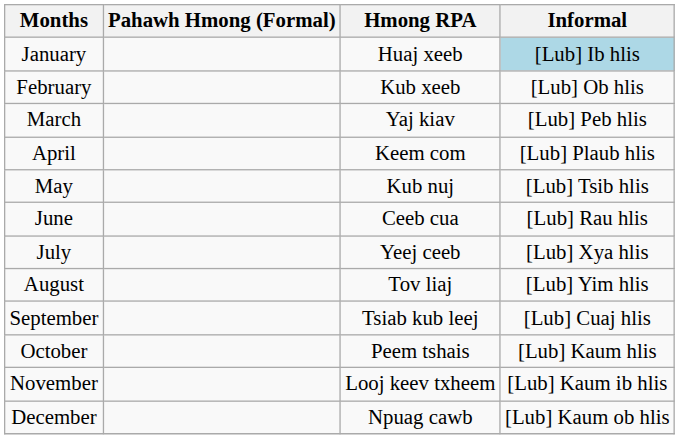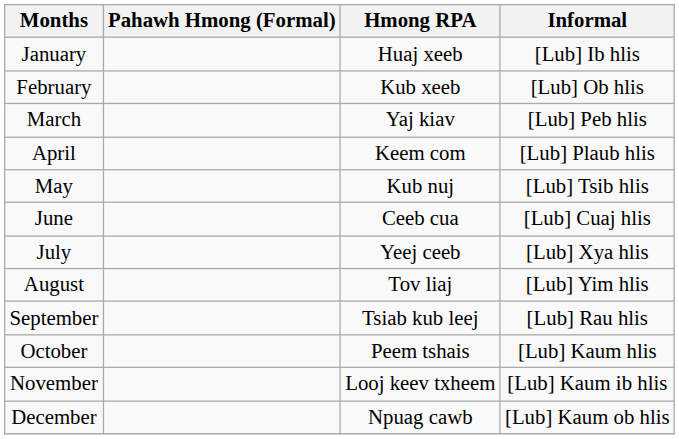 <table class="wikitable">
 <tr align="center">
 <th>Months</th>
 <th>Pahawh Hmong (Formal)</th>
 <th>Hmong RPA</th>
 <th>Informal</th>
 </tr>
 <tr align="center">
 <td>January</td>
 <td></td>
 <td>Huaj xeeb</td>
-<td style="background: lightblue;">[Lub] Ib hlis</td>
+<td>[Lub] Ib hlis</td>
 </tr>
 <tr align="center">
 <td>February</td>
 <td></td>
 <td>Kub xeeb</td>
 <td>[Lub] Ob hlis</td>
 </tr>
 <tr align="center">
 <td>March</td>
 <td></td>
 <td>Yaj kiav</td>
 <td>[Lub] Peb hlis</td>
 </tr>
 <tr align="center">
 <td>April</td>
 <td></td>
 <td>Keem com</td>
 <td>[Lub] Plaub hlis</td>
 </tr>
 <tr align="center">
 <td>May</td>
 <td></td>
 <td>Kub nuj</td>
 <td>[Lub] Tsib hlis</td>
 </tr>
 <tr align="center">
 <td>June</td>
 <td></td>
 <td>Ceeb cua</td>
-<td>[Lub] Rau hlis</td>
+<td>[Lub] Cuaj hlis</td>
 </tr>
 <tr align="center">
 <td>July</td>
 <td></td>
 <td>Yeej ceeb</td>
 <td>[Lub] Xya hlis</td>
 </tr>
 <tr align="center">
 <td>August</td>
 <td></td>
 <td>Tov liaj</td>
 <td>[Lub] Yim hlis</td>
 </tr>
 <tr align="center">
 <td>September</td>
 <td></td>
 <td>Tsiab kub leej</td>
-<td>[Lub] Cuaj hlis</td>
+<td>[Lub] Rau hlis</td>
 </tr>
 <tr align="center">
 <td>October</td>
 <td></td>
 <td>Peem tshais</td>
 <td>[Lub] Kaum hlis</td>
 </tr>
 <tr align="center">
 <td>November</td>
 <td></td>
 <td>Looj keev txheem</td>
 <td>[Lub] Kaum ib hlis</td>
 </tr>
 <tr align="center">
 <td>December</td>
 <td></td>
 <td>Npuag cawb</td>
 <td>[Lub] Kaum ob hlis</td>
 </tr>
 <tr align="center">
 </tr>
 </table>
